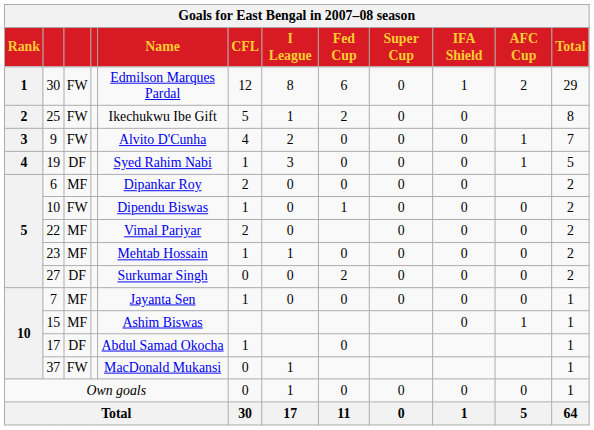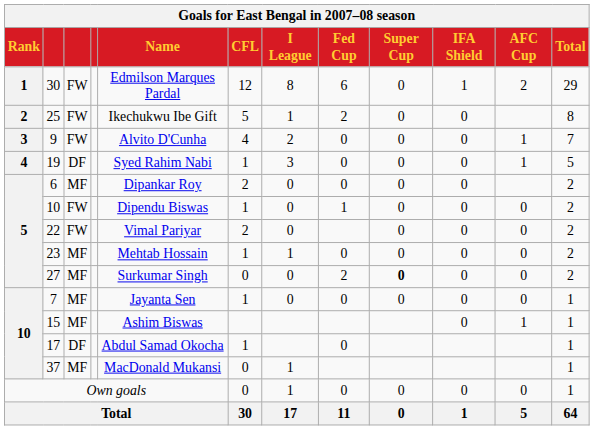 <table class="wikitable" style="text-align:center; font-size:90%;">
 <tr>
 <th colspan="12">Goals for East Bengal in 2007–08 season</th>
 </tr>
 <tr>
 <th style="background:#d71a23; color:#ffcd31; text-align:center;">Rank</th>
 <th style="background:#d71a23; color:#ffcd31; text-align:center;"></th>
 <th style="background:#d71a23; color:#ffcd31; text-align:center;"></th>
 <th style="background:#d71a23; color:#ffcd31; text-align:center;"></th>
 <th style="background:#d71a23; color:#ffcd31; text-align:center;">Name</th>
 <th style="background:#d71a23; color:#ffcd31; text-align:center;">CFL</th>
 <th style="background:#d71a23; color:#ffcd31; text-align:center;">I League</th>
 <th style="background:#d71a23; color:#ffcd31; text-align:center;">Fed Cup</th>
 <th style="background:#d71a23; color:#ffcd31; text-align:center;">Super Cup</th>
 <th style="background:#d71a23; color:#ffcd31; text-align:center;">IFA Shield</th>
 <th style="background:#d71a23; color:#ffcd31; text-align:center;">AFC Cup</th>
 <th style="background:#d71a23; color:#ffcd31; text-align:center;">Total</th>
 </tr>
 <tr>
 <th>1</th>
 <td>30</td>
 <td>FW</td>
 <td></td>
 <td><a href='#'>Edmilson Marques Pardal</a></td>
 <td>12</td>
 <td>8</td>
 <td>6</td>
 <td>0</td>
 <td>1</td>
 <td>2</td>
 <td>29</td>
 </tr>
 <tr>
 <th>2</th>
 <td>25</td>
 <td>FW</td>
 <td></td>
 <td>Ikechukwu Ibe Gift</td>
 <td>5</td>
 <td>1</td>
 <td>2</td>
 <td>0</td>
 <td>0</td>
 <td></td>
 <td>8</td>
 </tr>
 <tr>
 <th>3</th>
 <td>9</td>
 <td>FW</td>
 <td></td>
 <td><a href='#'>Alvito D'Cunha</a></td>
 <td>4</td>
 <td>2</td>
 <td>0</td>
 <td>0</td>
 <td>0</td>
 <td>1</td>
 <td>7</td>
 </tr>
 <tr>
 <th>4</th>
 <td>19</td>
 <td>DF</td>
 <td></td>
 <td><a href='#'>Syed Rahim Nabi</a></td>
 <td>1</td>
 <td>3</td>
 <td>0</td>
 <td>0</td>
 <td>0</td>
 <td>1</td>
 <td>5</td>
 </tr>
 <tr>
 <th rowspan="5">5</th>
 <td>6</td>
 <td>MF</td>
 <td></td>
 <td><a href='#'>Dipankar Roy</a></td>
 <td>2</td>
 <td>0</td>
 <td>0</td>
 <td>0</td>
 <td>0</td>
 <td></td>
 <td>2</td>
 </tr>
 <tr>
 <td>10</td>
 <td>FW</td>
 <td></td>
 <td><a href='#'>Dipendu Biswas</a></td>
 <td>1</td>
 <td>0</td>
 <td>1</td>
 <td>0</td>
 <td>0</td>
 <td>0</td>
 <td>2</td>
 </tr>
 <tr>
 <td>22</td>
-<td>MF</td>
+<td>FW</td>
 <td></td>
 <td><a href='#'>Vimal Pariyar</a></td>
 <td>2</td>
 <td>0</td>
 <td></td>
 <td>0</td>
 <td>0</td>
 <td>0</td>
 <td>2</td>
 </tr>
 <tr>
 <td>23</td>
 <td>MF</td>
 <td></td>
 <td><a href='#'>Mehtab Hossain</a></td>
 <td>1</td>
 <td>1</td>
 <td>0</td>
 <td>0</td>
 <td>0</td>
 <td>0</td>
 <td>2</td>
 </tr>
 <tr>
 <td>27</td>
-<td>DF</td>
+<td>MF</td>
 <td></td>
 <td><a href='#'>Surkumar Singh</a></td>
 <td>0</td>
 <td>0</td>
 <td>2</td>
-<td>0</td>
+<td><strong>0</strong></td>
 <td>0</td>
 <td>0</td>
 <td>2</td>
 </tr>
 <tr>
 <th rowspan="4">10</th>
 <td>7</td>
 <td>MF</td>
 <td></td>
 <td><a href='#'>Jayanta Sen</a></td>
 <td>1</td>
 <td>0</td>
 <td>0</td>
 <td>0</td>
 <td>0</td>
 <td>0</td>
 <td>1</td>
 </tr>
 <tr>
 <td>15</td>
 <td>MF</td>
 <td></td>
 <td><a href='#'>Ashim Biswas</a></td>
 <td></td>
 <td></td>
 <td></td>
 <td></td>
 <td>0</td>
 <td>1</td>
 <td>1</td>
 </tr>
 <tr>
 <td>17</td>
 <td>DF</td>
 <td></td>
 <td><a href='#'>Abdul Samad Okocha</a></td>
 <td>1</td>
 <td></td>
 <td>0</td>
 <td></td>
 <td></td>
 <td></td>
 <td>1</td>
 </tr>
 <tr>
 <td>37</td>
-<td>FW</td>
+<td>MF</td>
 <td></td>
 <td><a href='#'>MacDonald Mukansi</a></td>
 <td>0</td>
 <td>1</td>
 <td></td>
 <td></td>
 <td></td>
 <td></td>
 <td>1</td>
 </tr>
 <tr>
 <td colspan="5"><em>Own goals</em></td>
 <td>0</td>
 <td>1</td>
 <td>0</td>
 <td>0</td>
 <td>0</td>
 <td>0</td>
 <td>1</td>
 </tr>
 <tr>
 <th colspan="5">Total</th>
 <th>30</th>
 <th>17</th>
 <th>11</th>
 <th>0</th>
 <th>1</th>
 <th>5</th>
 <th>64</th>
 </tr>
 </table>
